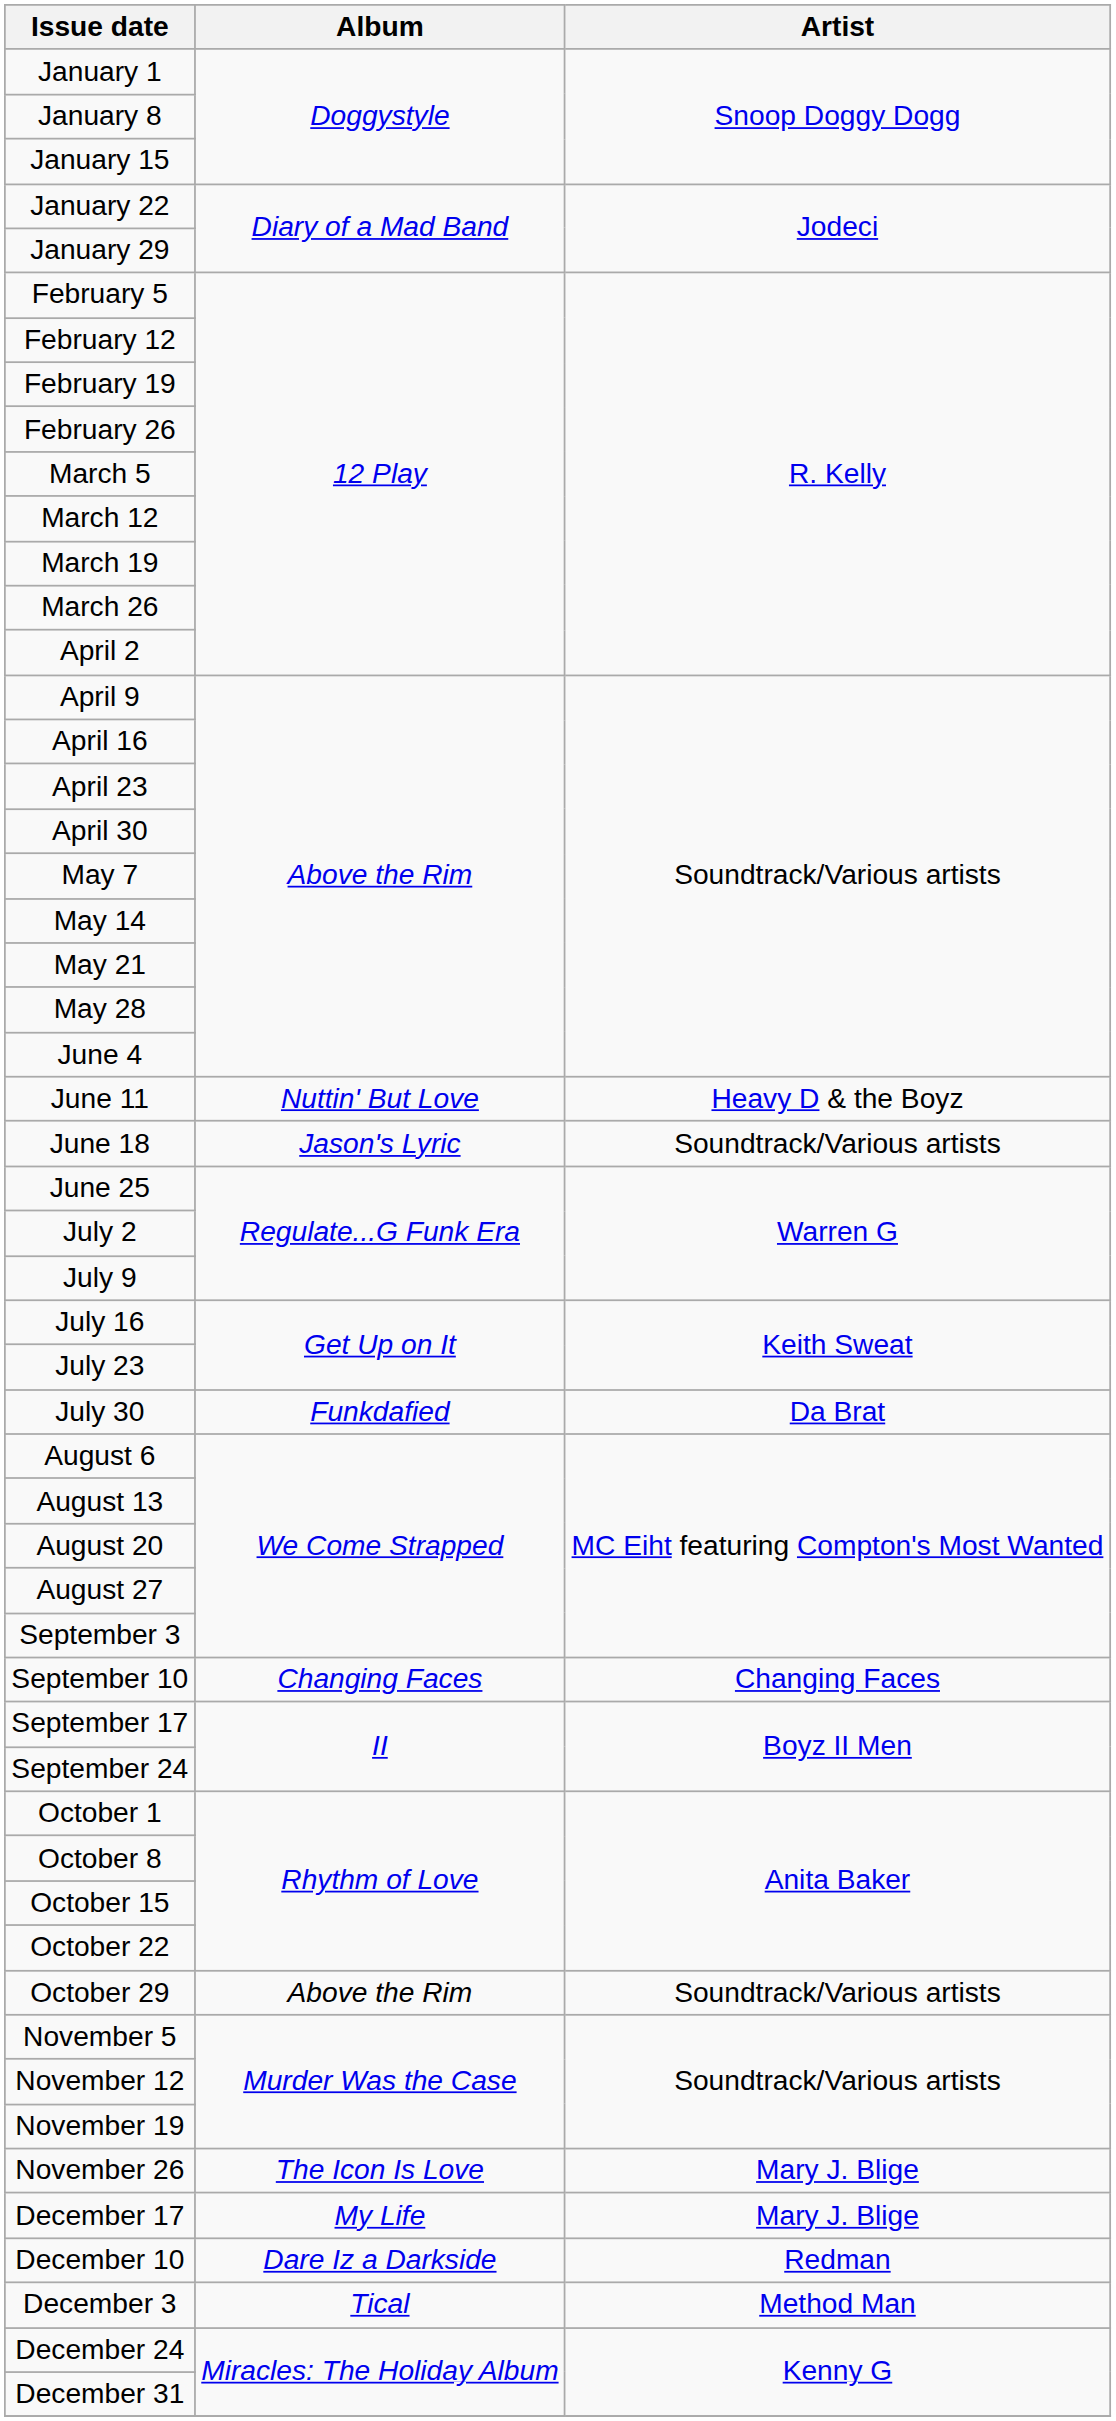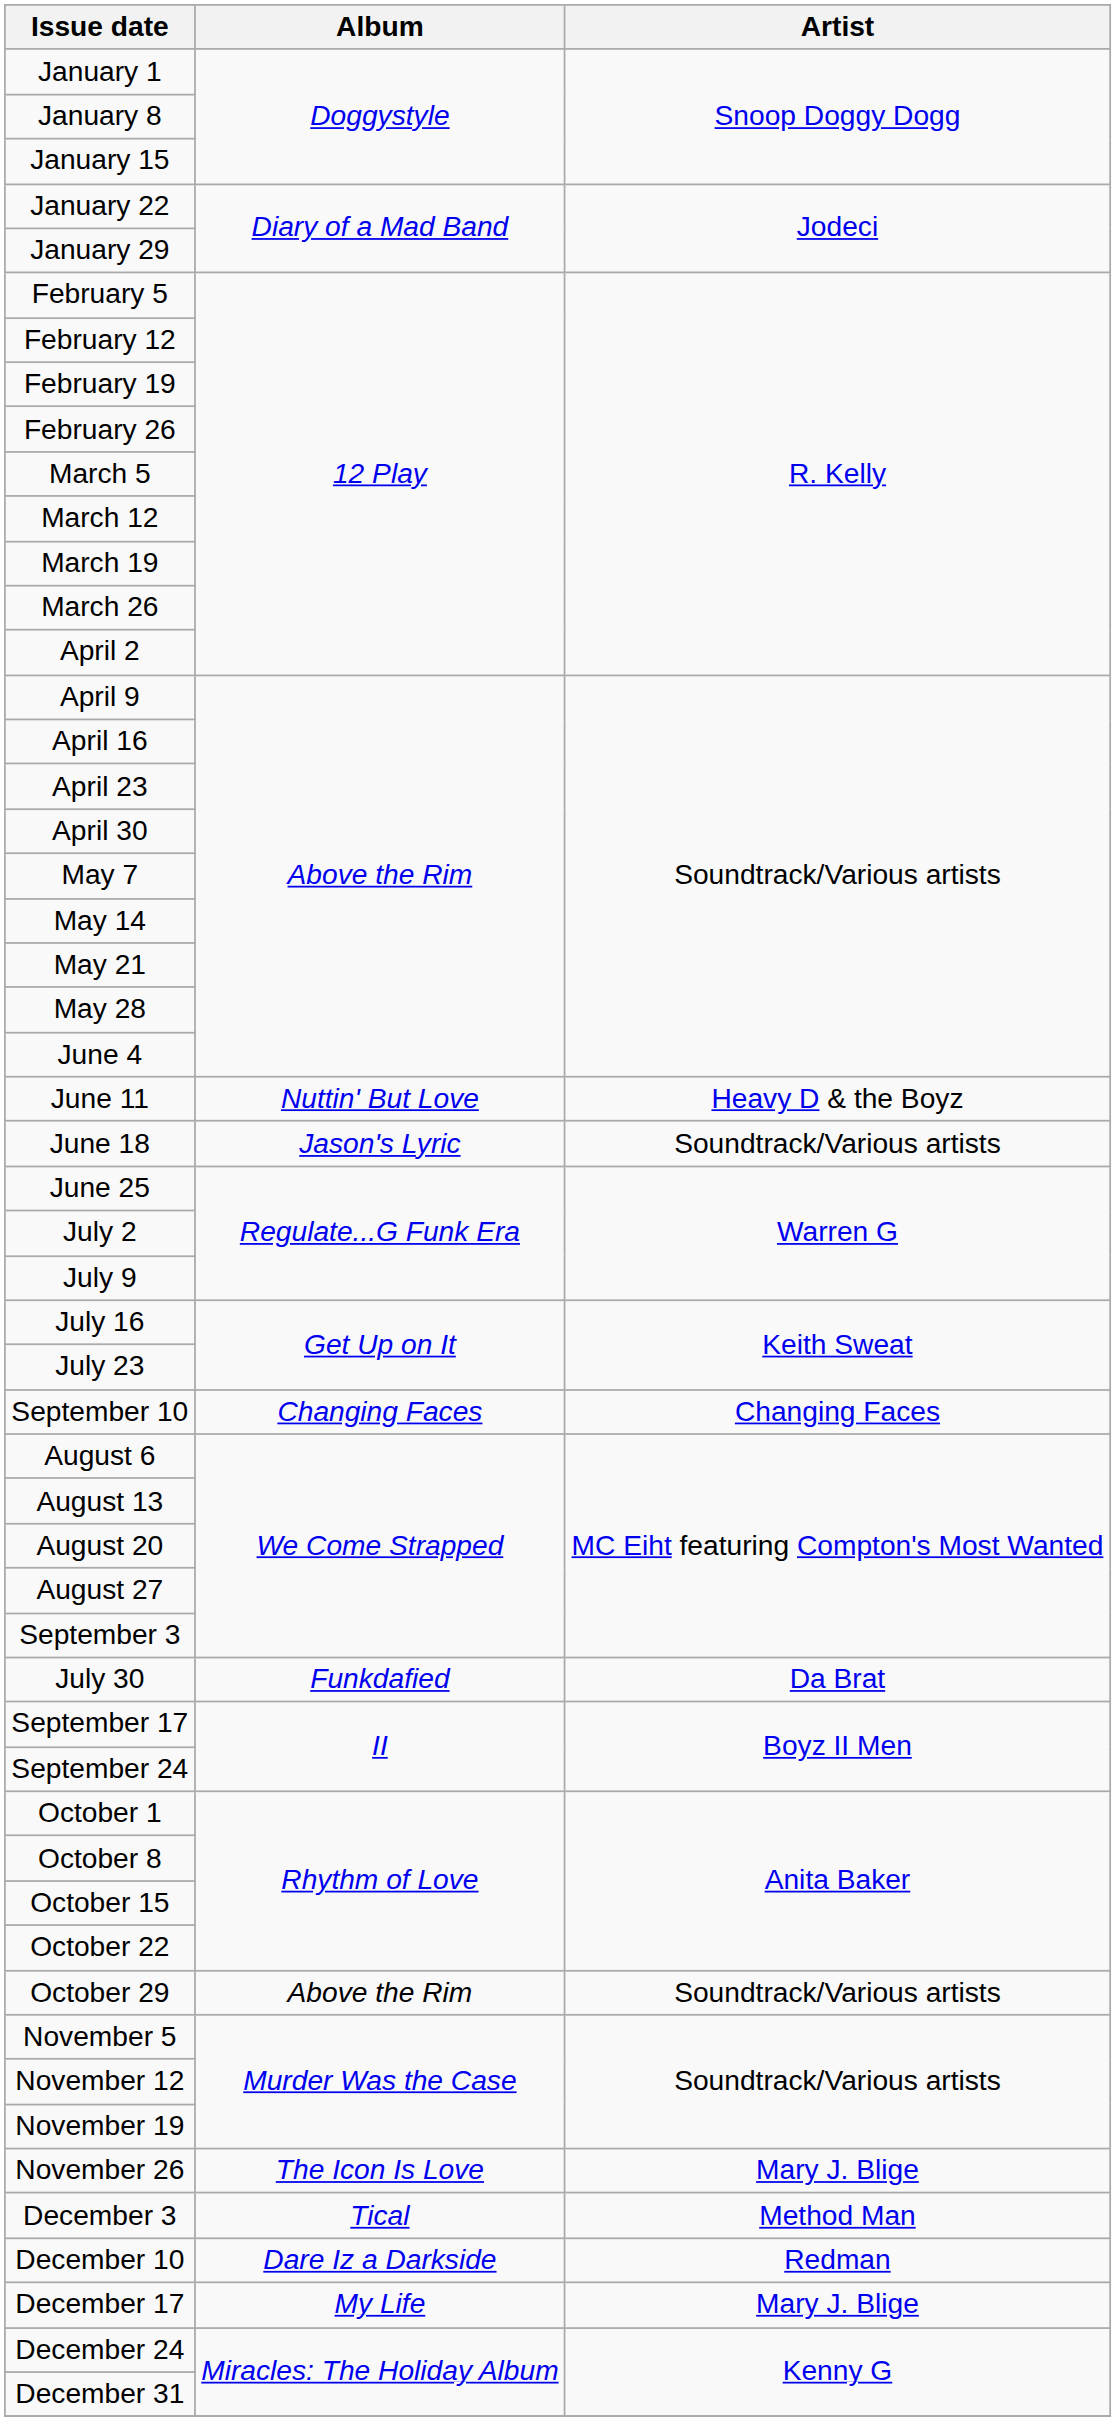 <table class="wikitable" style="text-align: center;">
 <tr>
 <th>Issue date</th>
 <th>Album</th>
 <th>Artist</th>
 </tr>
 <tr>
 <td>January 1</td>
 <td rowspan="3"><em><a href='#'>Doggystyle</a></em></td>
 <td rowspan="3"><a href='#'>Snoop Doggy Dogg</a></td>
 </tr>
 <tr>
 <td>January 8</td>
 </tr>
 <tr>
 <td>January 15</td>
 </tr>
 <tr>
 <td>January 22</td>
 <td rowspan="2"><em><a href='#'>Diary of a Mad Band</a></em></td>
 <td rowspan="2"><a href='#'>Jodeci</a></td>
 </tr>
 <tr>
 <td>January 29</td>
 </tr>
 <tr>
 <td>February 5</td>
 <td rowspan="9"><em><a href='#'>12 Play</a></em></td>
 <td rowspan="9"><a href='#'>R. Kelly</a></td>
 </tr>
 <tr>
 <td>February 12</td>
 </tr>
 <tr>
 <td>February 19</td>
 </tr>
 <tr>
 <td>February 26</td>
 </tr>
 <tr>
 <td>March 5</td>
 </tr>
 <tr>
 <td>March 12</td>
 </tr>
 <tr>
 <td>March 19</td>
 </tr>
 <tr>
 <td>March 26</td>
 </tr>
 <tr>
 <td>April 2</td>
 </tr>
 <tr>
 <td>April 9</td>
 <td rowspan="9"><em><a href='#'>Above the Rim</a></em></td>
 <td rowspan="9">Soundtrack/Various artists</td>
 </tr>
 <tr>
 <td>April 16</td>
 </tr>
 <tr>
 <td>April 23</td>
 </tr>
 <tr>
 <td>April 30</td>
 </tr>
 <tr>
 <td>May 7</td>
 </tr>
 <tr>
 <td>May 14</td>
 </tr>
 <tr>
 <td>May 21</td>
 </tr>
 <tr>
 <td>May 28</td>
 </tr>
 <tr>
 <td>June 4</td>
 </tr>
 <tr>
 <td>June 11</td>
 <td><em><a href='#'>Nuttin' But Love</a></em></td>
 <td><a href='#'>Heavy D</a> & the Boyz</td>
 </tr>
 <tr>
 <td>June 18</td>
 <td><em><a href='#'>Jason's Lyric</a></em></td>
 <td>Soundtrack/Various artists</td>
 </tr>
 <tr>
 <td>June 25</td>
 <td rowspan="3"><em><a href='#'>Regulate...G Funk Era</a></em></td>
 <td rowspan="3"><a href='#'>Warren G</a></td>
 </tr>
 <tr>
 <td>July 2</td>
 </tr>
 <tr>
 <td>July 9</td>
 </tr>
 <tr>
 <td>July 16</td>
 <td rowspan="2"><em><a href='#'>Get Up on It</a></em></td>
 <td rowspan="2"><a href='#'>Keith Sweat</a></td>
 </tr>
 <tr>
 <td>July 23</td>
 </tr>
 <tr>
-<td>July 30</td>
-<td><em><a href='#'>Funkdafied</a></em></td>
-<td><a href='#'>Da Brat</a></td>
+<td>September 10</td>
+<td><em><a href='#'>Changing Faces</a></em></td>
+<td><a href='#'>Changing Faces</a></td>
 </tr>
 <tr>
 <td>August 6</td>
 <td rowspan="5"><em><a href='#'>We Come Strapped</a></em></td>
 <td rowspan="5"><a href='#'>MC Eiht</a> featuring <a href='#'>Compton's Most Wanted</a></td>
 </tr>
 <tr>
 <td>August 13</td>
 </tr>
 <tr>
 <td>August 20</td>
 </tr>
 <tr>
 <td>August 27</td>
 </tr>
 <tr>
 <td>September 3</td>
 </tr>
 <tr>
-<td>September 10</td>
-<td><em><a href='#'>Changing Faces</a></em></td>
-<td><a href='#'>Changing Faces</a></td>
+<td>July 30</td>
+<td><em><a href='#'>Funkdafied</a></em></td>
+<td><a href='#'>Da Brat</a></td>
 </tr>
 <tr>
 <td>September 17</td>
 <td rowspan="2"><em><a href='#'>II</a></em></td>
 <td rowspan="2"><a href='#'>Boyz II Men</a></td>
 </tr>
 <tr>
 <td>September 24</td>
 </tr>
 <tr>
 <td>October 1</td>
 <td rowspan="4"><em><a href='#'>Rhythm of Love</a></em></td>
 <td rowspan="4"><a href='#'>Anita Baker</a></td>
 </tr>
 <tr>
 <td>October 8</td>
 </tr>
 <tr>
 <td>October 15</td>
 </tr>
 <tr>
 <td>October 22</td>
 </tr>
 <tr>
 <td>October 29</td>
 <td><em>Above the Rim</em></td>
 <td>Soundtrack/Various artists</td>
 </tr>
 <tr>
 <td>November 5</td>
 <td rowspan="3"><em><a href='#'>Murder Was the Case</a></em></td>
 <td rowspan="3">Soundtrack/Various artists</td>
 </tr>
 <tr>
 <td>November 12</td>
 </tr>
 <tr>
 <td>November 19</td>
 </tr>
 <tr>
 <td>November 26</td>
 <td><em><a href='#'>The Icon Is Love</a></em></td>
 <td><a href='#'>Mary J. Blige</a></td>
 </tr>
 <tr>
-<td>December 17</td>
-<td><em><a href='#'>My Life</a></em></td>
-<td><a href='#'>Mary J. Blige</a></td>
+<td>December 3</td>
+<td><em><a href='#'>Tical</a></em></td>
+<td><a href='#'>Method Man</a></td>
 </tr>
 <tr>
 <td>December 10</td>
 <td><em><a href='#'>Dare Iz a Darkside</a></em></td>
 <td><a href='#'>Redman</a></td>
 </tr>
 <tr>
-<td>December 3</td>
-<td><em><a href='#'>Tical</a></em></td>
-<td><a href='#'>Method Man</a></td>
+<td>December 17</td>
+<td><em><a href='#'>My Life</a></em></td>
+<td><a href='#'>Mary J. Blige</a></td>
 </tr>
 <tr>
 <td>December 24</td>
 <td rowspan="2"><em><a href='#'>Miracles: The Holiday Album</a></em></td>
 <td rowspan="2"><a href='#'>Kenny G</a></td>
 </tr>
 <tr>
 <td>December 31</td>
 </tr>
 <tr>
 </tr>
 </table>
